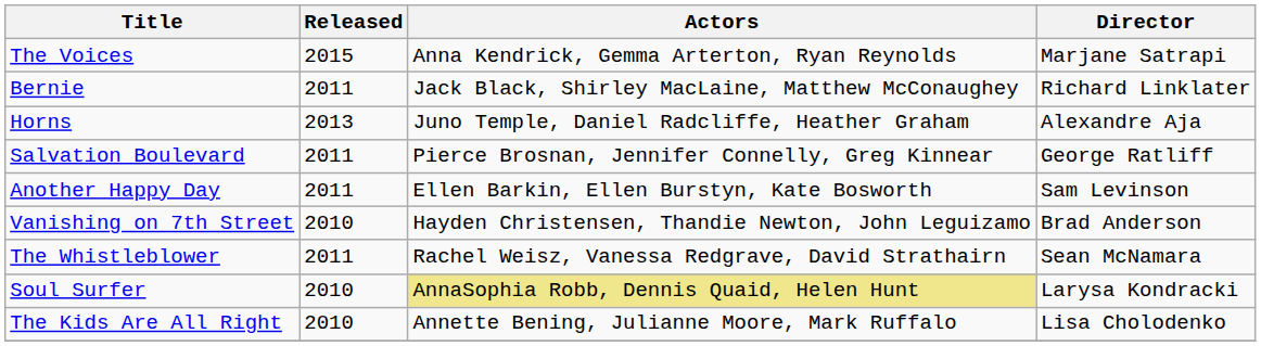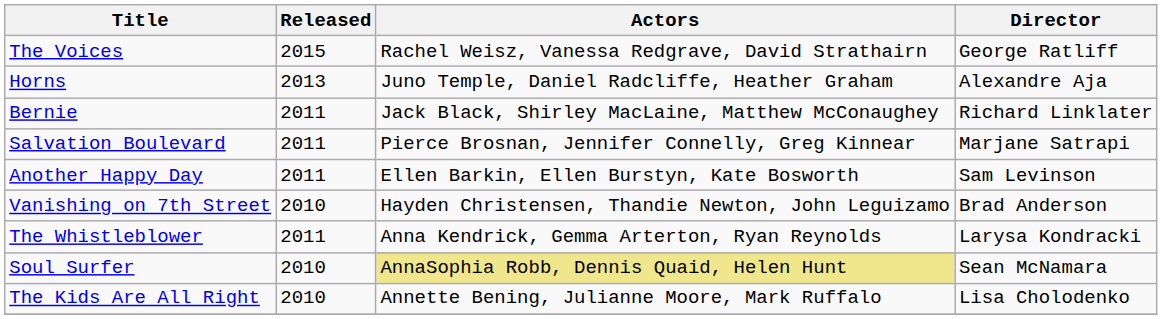 <table class="wikitable">
 <tr>
 <th>Title</th>
 <th>Released</th>
 <th>Actors</th>
 <th>Director</th>
 </tr>
 <tr>
 <td><a href='#'>The Voices</a></td>
 <td>2015</td>
-<td>Anna Kendrick, Gemma Arterton, Ryan Reynolds</td>
-<td>Marjane Satrapi</td>
+<td>Rachel Weisz, Vanessa Redgrave, David Strathairn</td>
+<td>George Ratliff</td>
+</tr>
+<tr>
+<td><a href='#'>Horns</a></td>
+<td>2013</td>
+<td>Juno Temple, Daniel Radcliffe, Heather Graham</td>
+<td>Alexandre Aja</td>
 </tr>
 <tr>
 <td><a href='#'>Bernie</a></td>
 <td>2011</td>
 <td>Jack Black, Shirley MacLaine, Matthew McConaughey</td>
 <td>Richard Linklater</td>
 </tr>
 <tr>
-<td><a href='#'>Horns</a></td>
-<td>2013</td>
-<td>Juno Temple, Daniel Radcliffe, Heather Graham</td>
-<td>Alexandre Aja</td>
-</tr>
-<tr>
 <td><a href='#'>Salvation Boulevard</a></td>
 <td>2011</td>
 <td>Pierce Brosnan, Jennifer Connelly, Greg Kinnear</td>
-<td>George Ratliff</td>
+<td>Marjane Satrapi</td>
 </tr>
 <tr>
 <td><a href='#'>Another Happy Day</a></td>
 <td>2011</td>
 <td>Ellen Barkin, Ellen Burstyn, Kate Bosworth</td>
 <td>Sam Levinson</td>
 </tr>
 <tr>
 <td><a href='#'>Vanishing on 7th Street</a></td>
 <td>2010</td>
 <td>Hayden Christensen, Thandie Newton, John Leguizamo</td>
 <td>Brad Anderson</td>
 </tr>
 <tr>
 <td><a href='#'>The Whistleblower</a></td>
 <td>2011</td>
-<td>Rachel Weisz, Vanessa Redgrave, David Strathairn</td>
-<td>Sean McNamara</td>
+<td>Anna Kendrick, Gemma Arterton, Ryan Reynolds</td>
+<td>Larysa Kondracki</td>
 </tr>
 <tr>
 <td><a href='#'>Soul Surfer</a></td>
 <td>2010</td>
 <td style="background: khaki;">AnnaSophia Robb, Dennis Quaid, Helen Hunt</td>
-<td>Larysa Kondracki</td>
+<td>Sean McNamara</td>
 </tr>
 <tr>
 <td><a href='#'>The Kids Are All Right</a></td>
 <td>2010</td>
 <td>Annette Bening, Julianne Moore, Mark Ruffalo</td>
 <td>Lisa Cholodenko</td>
 </tr>
 <tr>
 </tr>
 </table>
